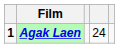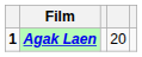 <table class="wikitable sortable plainrowheaders" style="text-align:center;">
 <tr>
 <th></th>
 <th>Film</th>
 <th></th>
 <th></th>
 <th class="unsortable"></th>
 </tr>
 <tr>
 <td><strong>1</strong></td>
 <th scope="row" style="background:#b6fcb6;"><em><a href='#'>Agak Laen</a></em></th>
 <td></td>
-<td>24</td>
+<td>20</td>
 <td></td>
 </tr>
 </table>
